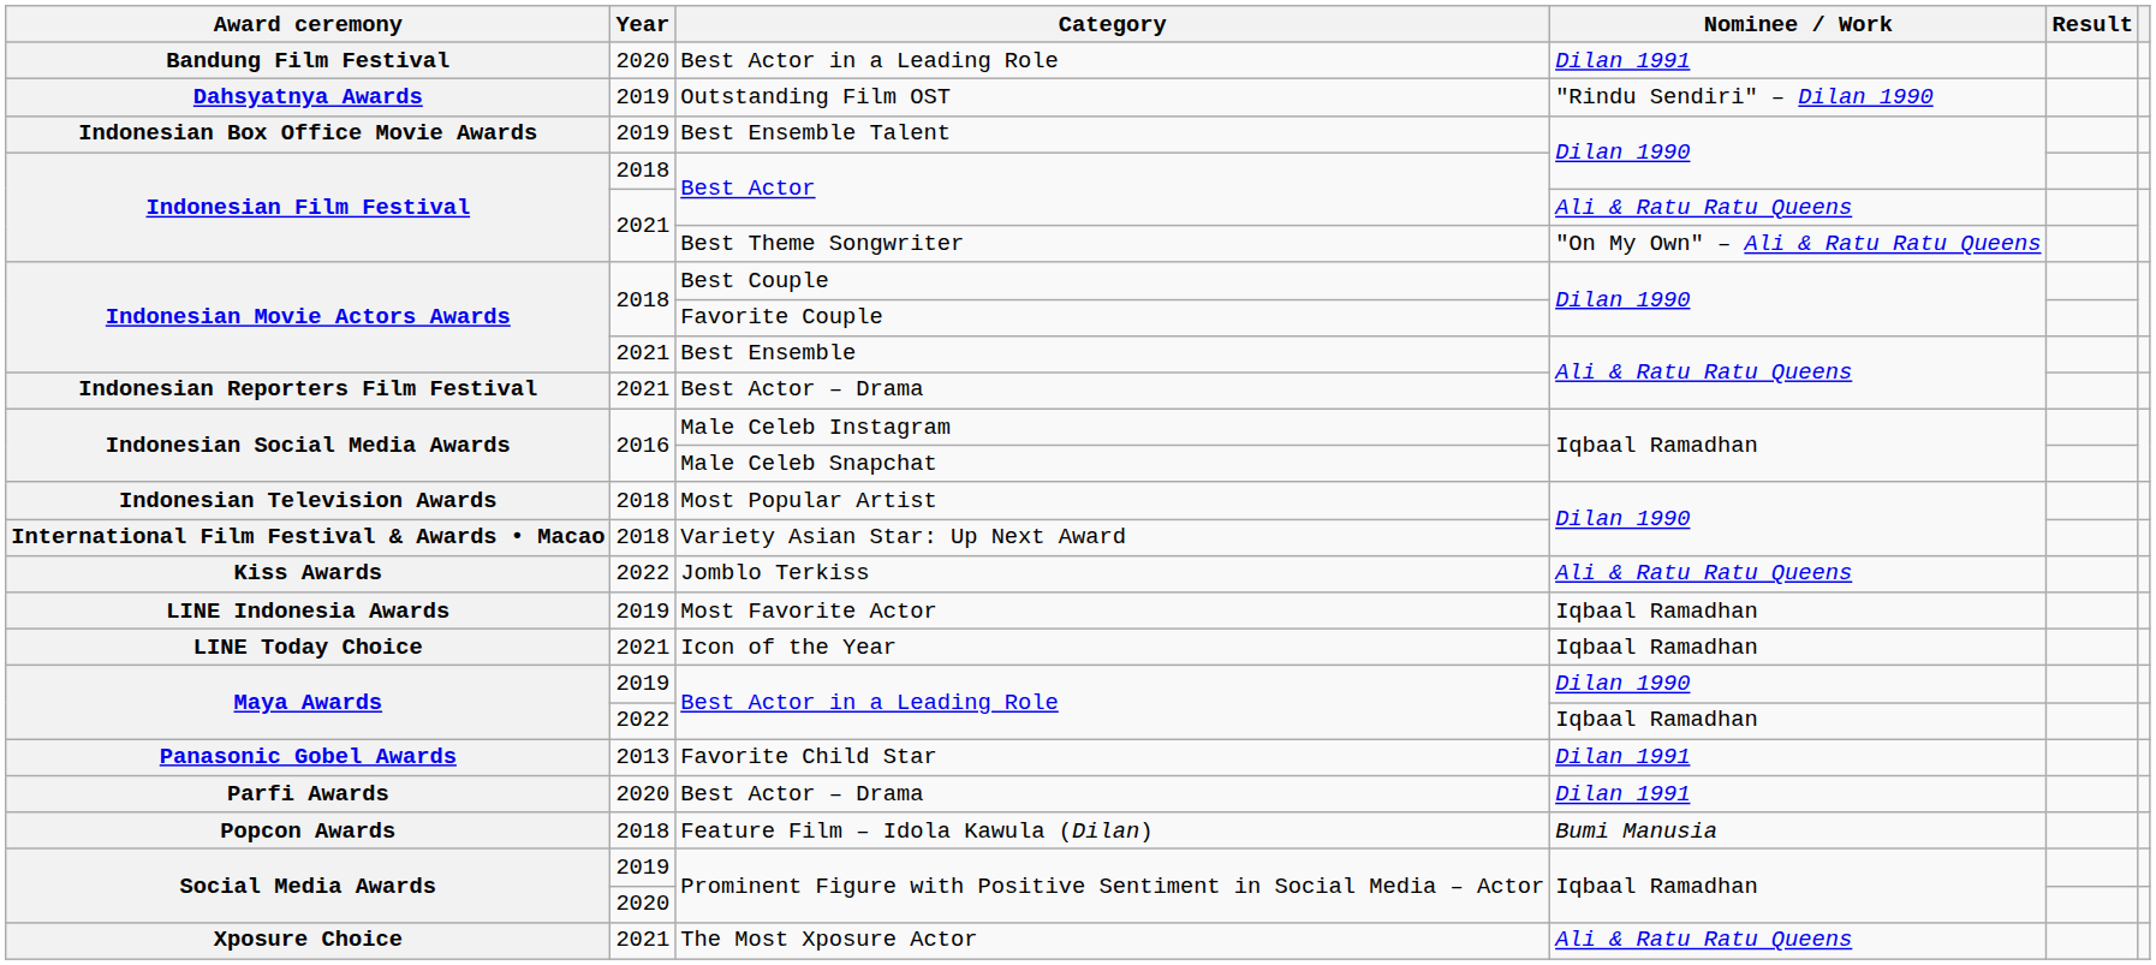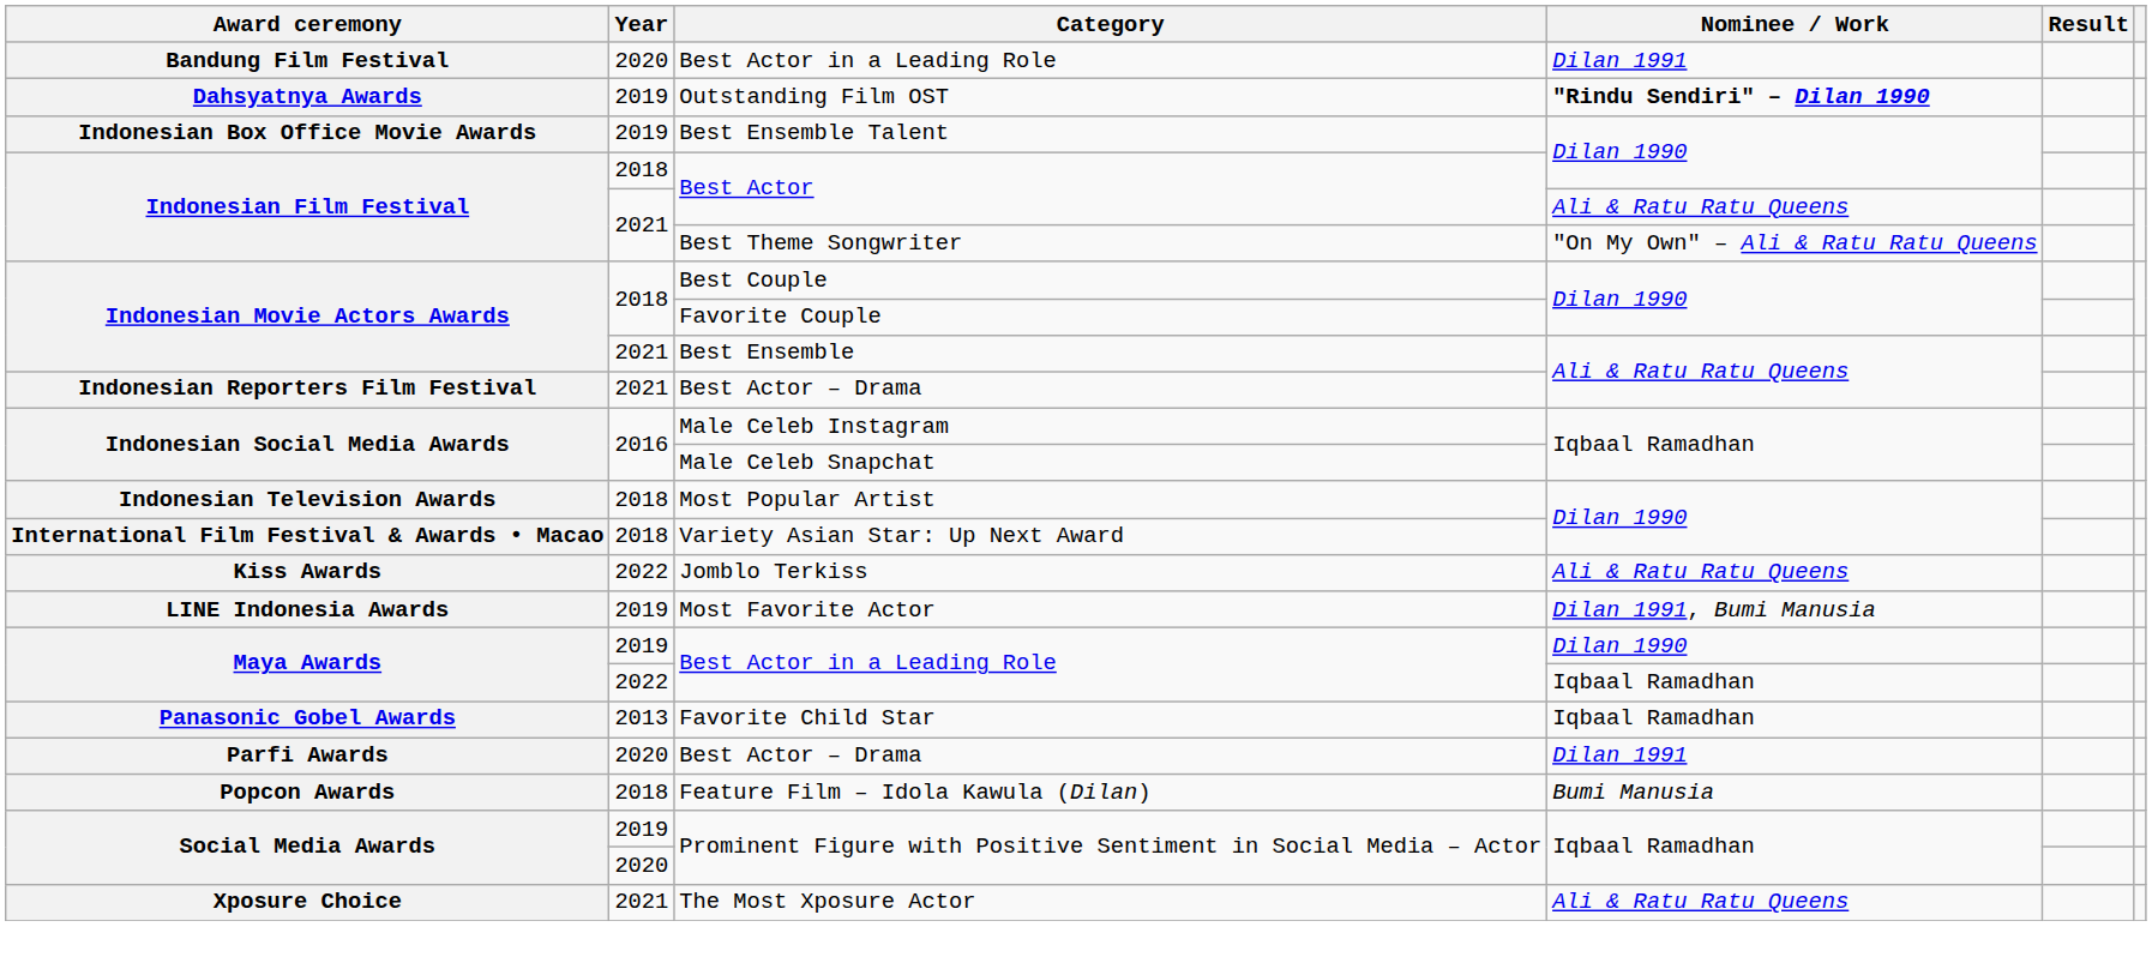 <table class="wikitable sortable plainrowheaders">
 <tr>
 <th scope="col">Award ceremony</th>
 <th scope="col">Year</th>
 <th scope="col">Category</th>
 <th scope="col">Nominee / Work</th>
 <th scope="col">Result</th>
 <th scope="col"></th>
 </tr>
 <tr>
 <th scope="row" rowspan="1">Bandung Film Festival</th>
 <td style="text-align:center">2020</td>
 <td>Best Actor in a Leading Role</td>
 <td><em><a href='#'>Dilan 1991</a></em></td>
 <td></td>
 <td style="text-align:center"></td>
 </tr>
 <tr>
 <th scope="row" rowspan="1"><a href='#'>Dahsyatnya Awards</a></th>
 <td style="text-align:center">2019</td>
 <td>Outstanding Film OST</td>
-<td>"Rindu Sendiri" – <em><a href='#'>Dilan 1990</a></em></td>
+<td><strong>"Rindu Sendiri" – <em><a href='#'>Dilan 1990</a></em></strong></td>
 <td></td>
 <td style="text-align:center"></td>
 </tr>
 <tr>
 <th scope="row" rowspan="1">Indonesian Box Office Movie Awards</th>
 <td style="text-align:center">2019</td>
 <td>Best Ensemble Talent</td>
 <td rowspan="2"><em><a href='#'>Dilan 1990</a></em></td>
 <td></td>
 <td style="text-align:center"></td>
 </tr>
 <tr>
 <th scope="row" rowspan="3"><a href='#'>Indonesian Film Festival</a></th>
 <td style="text-align:center">2018</td>
 <td rowspan="2"><a href='#'>Best Actor</a></td>
 <td></td>
 <td style="text-align:center"></td>
 </tr>
 <tr>
 <td rowspan="2" style="text-align:center">2021</td>
 <td><em><a href='#'>Ali & Ratu Ratu Queens</a></em></td>
 <td></td>
 <td rowspan="2" style="text-align:center"></td>
 </tr>
 <tr>
 <td>Best Theme Songwriter </td>
 <td>"On My Own" – <em><a href='#'>Ali & Ratu Ratu Queens</a></em></td>
 <td></td>
 </tr>
 <tr>
 <th scope="row" rowspan="3"><a href='#'>Indonesian Movie Actors Awards</a></th>
 <td rowspan="2" style="text-align:center">2018</td>
 <td>Best Couple </td>
 <td rowspan="2"><em><a href='#'>Dilan 1990</a></em></td>
 <td></td>
 <td rowspan="2" style="text-align:center"></td>
 </tr>
 <tr>
 <td>Favorite Couple </td>
 <td></td>
 </tr>
 <tr>
 <td style="text-align:center">2021</td>
 <td>Best Ensemble</td>
 <td rowspan="2"><em><a href='#'>Ali & Ratu Ratu Queens</a></em></td>
 <td></td>
 <td style="text-align:center"></td>
 </tr>
 <tr>
 <th scope="row" rowspan="1">Indonesian Reporters Film Festival</th>
 <td style="text-align:center">2021</td>
 <td>Best Actor – Drama</td>
 <td></td>
 <td style="text-align:center"></td>
 </tr>
 <tr>
 <th scope="row" rowspan="2">Indonesian Social Media Awards</th>
 <td rowspan="2" style="text-align:center">2016</td>
 <td>Male Celeb Instagram</td>
 <td rowspan="2">Iqbaal Ramadhan</td>
 <td></td>
 <td rowspan="2" style="text-align:center"></td>
 </tr>
 <tr>
 <td>Male Celeb Snapchat</td>
 <td></td>
 </tr>
 <tr>
 <th scope="row" rowspan="1">Indonesian Television Awards</th>
 <td style="text-align:center">2018</td>
 <td>Most Popular Artist</td>
 <td rowspan="2"><em><a href='#'>Dilan 1990</a></em></td>
 <td></td>
 <td style="text-align:center"></td>
 </tr>
 <tr>
 <th scope="row" rowspan="1">International Film Festival & Awards • Macao</th>
 <td style="text-align:center">2018</td>
 <td>Variety Asian Star: Up Next Award</td>
 <td></td>
 <td style="text-align:center"></td>
 </tr>
 <tr>
 <th scope="row" rowspan="1">Kiss Awards</th>
 <td style="text-align:center">2022</td>
 <td>Jomblo Terkiss</td>
 <td><em><a href='#'>Ali & Ratu Ratu Queens</a></em></td>
 <td></td>
 <td style="text-align:center"></td>
 </tr>
 <tr>
 <th scope="row" rowspan="1">LINE Indonesia Awards</th>
 <td style="text-align:center">2019</td>
 <td>Most Favorite Actor</td>
-<td>Iqbaal Ramadhan</td>
-<td></td>
-<td style="text-align:center"></td>
-</tr>
-<tr>
-<th scope="row" rowspan="1">LINE Today Choice</th>
-<td style="text-align:center">2021</td>
-<td>Icon of the Year</td>
-<td>Iqbaal Ramadhan</td>
+<td><em><a href='#'>Dilan 1991</a></em>, <em>Bumi Manusia</em></td>
 <td></td>
 <td style="text-align:center"></td>
 </tr>
 <tr>
 <th scope="row" rowspan="2"><a href='#'> Maya Awards</a></th>
 <td style="text-align:center">2019</td>
 <td rowspan="2"><a href='#'>Best Actor in a Leading Role</a></td>
 <td><em><a href='#'>Dilan 1990</a></em></td>
 <td></td>
 <td style="text-align:center"></td>
 </tr>
 <tr>
 <td style="text-align:center">2022</td>
 <td>Iqbaal Ramadhan</td>
 <td></td>
 <td style="text-align:center"></td>
 </tr>
 <tr>
 <th scope="row" rowspan="1"><a href='#'>Panasonic Gobel Awards</a></th>
 <td style="text-align:center">2013</td>
 <td>Favorite Child Star</td>
-<td><em><a href='#'>Dilan 1991</a></em></td>
+<td>Iqbaal Ramadhan</td>
 <td></td>
 <td style="text-align:center"></td>
 </tr>
 <tr>
 <th scope="row" rowspan="1">Parfi Awards</th>
 <td style="text-align:center">2020</td>
 <td>Best Actor – Drama</td>
 <td><em><a href='#'>Dilan 1991</a></em></td>
 <td></td>
 <td style="text-align:center"></td>
 </tr>
 <tr>
 <th scope="row" rowspan="1">Popcon Awards</th>
 <td style="text-align:center">2018</td>
 <td>Feature Film – Idola Kawula (<em>Dilan</em>)</td>
 <td><em>Bumi Manusia</em></td>
 <td></td>
 <td style="text-align:center"></td>
 </tr>
 <tr>
 <th scope="row" rowspan="2">Social Media Awards</th>
 <td style="text-align:center">2019</td>
 <td rowspan="2">Prominent Figure with Positive Sentiment in Social Media – Actor</td>
 <td rowspan="2">Iqbaal Ramadhan</td>
 <td></td>
 <td style="text-align:center"></td>
 </tr>
 <tr>
 <td style="text-align:center">2020</td>
 <td></td>
 <td style="text-align:center"></td>
 </tr>
 <tr>
 <th scope="row" rowspan="1">Xposure Choice</th>
 <td style="text-align:center">2021</td>
 <td>The Most Xposure Actor</td>
 <td><em><a href='#'>Ali & Ratu Ratu Queens</a></em></td>
 <td></td>
 <td style="text-align:center"><br></td>
 </tr>
 </table>
